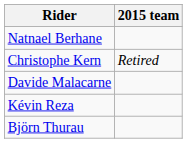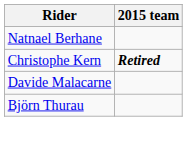 <table class="wikitable">
 <tr>
 <th>Rider</th>
 <th>2015 team</th>
 </tr>
 <tr>
 <td><a href='#'>Natnael Berhane</a></td>
 <td></td>
 </tr>
 <tr>
 <td><a href='#'>Christophe Kern</a></td>
-<td><em>Retired</em></td>
+<td><strong><em>Retired</em></strong></td>
 </tr>
 <tr>
 <td><a href='#'>Davide Malacarne</a></td>
-<td></td>
-</tr>
-<tr>
-<td><a href='#'>Kévin Reza</a></td>
 <td></td>
 </tr>
 <tr>
 <td><a href='#'>Björn Thurau</a></td>
 <td></td>
 </tr>
 </table>
